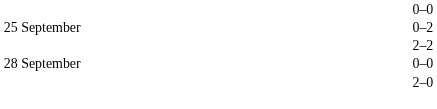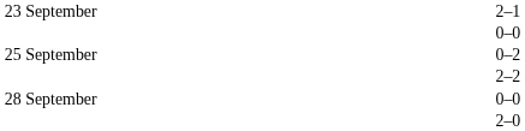 <table cellspacing=1 width=85%>
 <tr>
 <th width=15%></th>
 <th width=25%></th>
 <th width=10%></th>
 <th width=25%></th>
 <th width=25%></th>
+</tr>
+<tr>
+<td>23 September</td>
+<td align=right></td>
+<td align=center>2–1</td>
+<td></td>
+<td></td>
 </tr>
 <tr>
 <td></td>
 <td align=right></td>
 <td align=center>0–0</td>
 <td></td>
 <td></td>
 </tr>
 <tr>
 <td>25 September</td>
 <td align=right></td>
 <td align=center>0–2</td>
 <td></td>
 <td></td>
 </tr>
 <tr>
 <td></td>
 <td align=right></td>
 <td align=center>2–2</td>
 <td></td>
 <td></td>
 </tr>
 <tr>
 <td>28 September</td>
 <td align=right></td>
 <td align=center>0–0</td>
 <td></td>
 <td></td>
 </tr>
 <tr>
 <td></td>
 <td align=right></td>
 <td align=center>2–0</td>
 <td></td>
 <td></td>
 </tr>
 </table>
